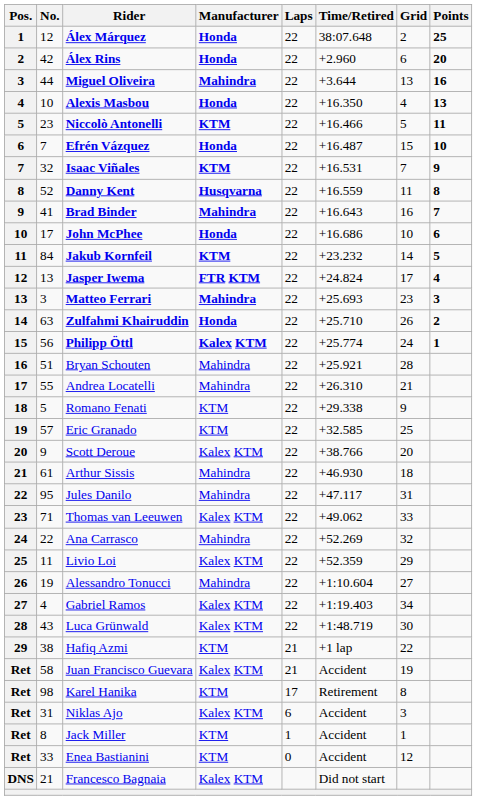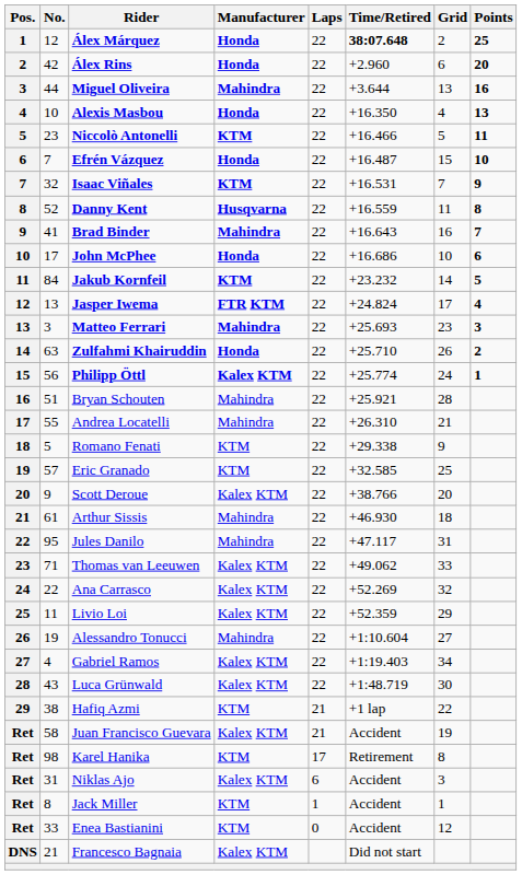 <table class="wikitable" style="font-size: 95%;">
 <tr>
 <th>Pos.</th>
 <th>No.</th>
 <th>Rider</th>
 <th>Manufacturer</th>
 <th>Laps</th>
 <th>Time/Retired</th>
 <th>Grid</th>
 <th>Points</th>
 </tr>
 <tr>
 <th>1</th>
 <td>12</td>
 <td> <strong><a href='#'>Álex Márquez</a></strong></td>
 <td><strong><a href='#'>Honda</a></strong></td>
 <td>22</td>
-<td>38:07.648</td>
+<td><strong>38:07.648</strong></td>
 <td>2</td>
 <td><strong>25</strong></td>
 </tr>
 <tr>
 <th>2</th>
 <td>42</td>
 <td> <strong><a href='#'>Álex Rins</a></strong></td>
 <td><strong><a href='#'>Honda</a></strong></td>
 <td>22</td>
 <td>+2.960</td>
 <td>6</td>
 <td><strong>20</strong></td>
 </tr>
 <tr>
 <th>3</th>
 <td>44</td>
 <td> <strong><a href='#'>Miguel Oliveira</a></strong></td>
 <td><strong><a href='#'>Mahindra</a></strong></td>
 <td>22</td>
 <td>+3.644</td>
 <td>13</td>
 <td><strong>16</strong></td>
 </tr>
 <tr>
 <th>4</th>
 <td>10</td>
 <td> <strong><a href='#'>Alexis Masbou</a></strong></td>
 <td><strong><a href='#'>Honda</a></strong></td>
 <td>22</td>
 <td>+16.350</td>
 <td>4</td>
 <td><strong>13</strong></td>
 </tr>
 <tr>
 <th>5</th>
 <td>23</td>
 <td> <strong><a href='#'>Niccolò Antonelli</a></strong></td>
 <td><strong><a href='#'>KTM</a></strong></td>
 <td>22</td>
 <td>+16.466</td>
 <td>5</td>
 <td><strong>11</strong></td>
 </tr>
 <tr>
 <th>6</th>
 <td>7</td>
 <td> <strong><a href='#'>Efrén Vázquez</a></strong></td>
 <td><strong><a href='#'>Honda</a></strong></td>
 <td>22</td>
 <td>+16.487</td>
 <td>15</td>
 <td><strong>10</strong></td>
 </tr>
 <tr>
 <th>7</th>
 <td>32</td>
 <td> <strong><a href='#'>Isaac Viñales</a></strong></td>
 <td><strong><a href='#'>KTM</a></strong></td>
 <td>22</td>
 <td>+16.531</td>
 <td>7</td>
 <td><strong>9</strong></td>
 </tr>
 <tr>
 <th>8</th>
 <td>52</td>
 <td> <strong><a href='#'>Danny Kent</a></strong></td>
 <td><strong><a href='#'>Husqvarna</a></strong></td>
 <td>22</td>
 <td>+16.559</td>
 <td>11</td>
 <td><strong>8</strong></td>
 </tr>
 <tr>
 <th>9</th>
 <td>41</td>
 <td> <strong><a href='#'>Brad Binder</a></strong></td>
 <td><strong><a href='#'>Mahindra</a></strong></td>
 <td>22</td>
 <td>+16.643</td>
 <td>16</td>
 <td><strong>7</strong></td>
 </tr>
 <tr>
 <th>10</th>
 <td>17</td>
 <td> <strong><a href='#'>John McPhee</a></strong></td>
 <td><strong><a href='#'>Honda</a></strong></td>
 <td>22</td>
 <td>+16.686</td>
 <td>10</td>
 <td><strong>6</strong></td>
 </tr>
 <tr>
 <th>11</th>
 <td>84</td>
 <td> <strong><a href='#'>Jakub Kornfeil</a></strong></td>
 <td><strong><a href='#'>KTM</a></strong></td>
 <td>22</td>
 <td>+23.232</td>
 <td>14</td>
 <td><strong>5</strong></td>
 </tr>
 <tr>
 <th>12</th>
 <td>13</td>
 <td> <strong><a href='#'>Jasper Iwema</a></strong></td>
 <td><strong><a href='#'>FTR</a> <a href='#'>KTM</a></strong></td>
 <td>22</td>
 <td>+24.824</td>
 <td>17</td>
 <td><strong>4</strong></td>
 </tr>
 <tr>
 <th>13</th>
 <td>3</td>
 <td> <strong><a href='#'>Matteo Ferrari</a></strong></td>
 <td><strong><a href='#'>Mahindra</a></strong></td>
 <td>22</td>
 <td>+25.693</td>
 <td>23</td>
 <td><strong>3</strong></td>
 </tr>
 <tr>
 <th>14</th>
 <td>63</td>
 <td> <strong><a href='#'>Zulfahmi Khairuddin</a></strong></td>
 <td><strong><a href='#'>Honda</a></strong></td>
 <td>22</td>
 <td>+25.710</td>
 <td>26</td>
 <td><strong>2</strong></td>
 </tr>
 <tr>
 <th>15</th>
 <td>56</td>
 <td> <strong><a href='#'>Philipp Öttl</a></strong></td>
 <td><strong><a href='#'>Kalex</a> <a href='#'>KTM</a></strong></td>
 <td>22</td>
 <td>+25.774</td>
 <td>24</td>
 <td><strong>1</strong></td>
 </tr>
 <tr>
 <th>16</th>
 <td>51</td>
 <td> <a href='#'>Bryan Schouten</a></td>
 <td><a href='#'>Mahindra</a></td>
 <td>22</td>
 <td>+25.921</td>
 <td>28</td>
 <td></td>
 </tr>
 <tr>
 <th>17</th>
 <td>55</td>
 <td> <a href='#'>Andrea Locatelli</a></td>
 <td><a href='#'>Mahindra</a></td>
 <td>22</td>
 <td>+26.310</td>
 <td>21</td>
 <td></td>
 </tr>
 <tr>
 <th>18</th>
 <td>5</td>
 <td> <a href='#'>Romano Fenati</a></td>
 <td><a href='#'>KTM</a></td>
 <td>22</td>
 <td>+29.338</td>
 <td>9</td>
 <td></td>
 </tr>
 <tr>
 <th>19</th>
 <td>57</td>
 <td> <a href='#'>Eric Granado</a></td>
 <td><a href='#'>KTM</a></td>
 <td>22</td>
 <td>+32.585</td>
 <td>25</td>
 <td></td>
 </tr>
 <tr>
 <th>20</th>
 <td>9</td>
 <td> <a href='#'>Scott Deroue</a></td>
 <td><a href='#'>Kalex</a> <a href='#'>KTM</a></td>
 <td>22</td>
 <td>+38.766</td>
 <td>20</td>
 <td></td>
 </tr>
 <tr>
 <th>21</th>
 <td>61</td>
 <td> <a href='#'>Arthur Sissis</a></td>
 <td><a href='#'>Mahindra</a></td>
 <td>22</td>
 <td>+46.930</td>
 <td>18</td>
 <td></td>
 </tr>
 <tr>
 <th>22</th>
 <td>95</td>
 <td> <a href='#'>Jules Danilo</a></td>
 <td><a href='#'>Mahindra</a></td>
 <td>22</td>
 <td>+47.117</td>
 <td>31</td>
 <td></td>
 </tr>
 <tr>
 <th>23</th>
 <td>71</td>
 <td> <a href='#'>Thomas van Leeuwen</a></td>
 <td><a href='#'>Kalex</a> <a href='#'>KTM</a></td>
 <td>22</td>
 <td>+49.062</td>
 <td>33</td>
 <td></td>
 </tr>
 <tr>
 <th>24</th>
 <td>22</td>
 <td> <a href='#'>Ana Carrasco</a></td>
-<td><a href='#'>Mahindra</a></td>
+<td><a href='#'>Kalex</a> <a href='#'>KTM</a></td>
 <td>22</td>
 <td>+52.269</td>
 <td>32</td>
 <td></td>
 </tr>
 <tr>
 <th>25</th>
 <td>11</td>
 <td> <a href='#'>Livio Loi</a></td>
 <td><a href='#'>Kalex</a> <a href='#'>KTM</a></td>
 <td>22</td>
 <td>+52.359</td>
 <td>29</td>
 <td></td>
 </tr>
 <tr>
 <th>26</th>
 <td>19</td>
 <td> <a href='#'>Alessandro Tonucci</a></td>
 <td><a href='#'>Mahindra</a></td>
 <td>22</td>
 <td>+1:10.604</td>
 <td>27</td>
 <td></td>
 </tr>
 <tr>
 <th>27</th>
 <td>4</td>
 <td> <a href='#'>Gabriel Ramos</a></td>
 <td><a href='#'>Kalex</a> <a href='#'>KTM</a></td>
 <td>22</td>
 <td>+1:19.403</td>
 <td>34</td>
 <td></td>
 </tr>
 <tr>
 <th>28</th>
 <td>43</td>
 <td> <a href='#'>Luca Grünwald</a></td>
 <td><a href='#'>Kalex</a> <a href='#'>KTM</a></td>
 <td>22</td>
 <td>+1:48.719</td>
 <td>30</td>
 <td></td>
 </tr>
 <tr>
 <th>29</th>
 <td>38</td>
 <td> <a href='#'>Hafiq Azmi</a></td>
 <td><a href='#'>KTM</a></td>
 <td>21</td>
 <td>+1 lap</td>
 <td>22</td>
 <td></td>
 </tr>
 <tr>
 <th>Ret</th>
 <td>58</td>
 <td> <a href='#'>Juan Francisco Guevara</a></td>
 <td><a href='#'>Kalex</a> <a href='#'>KTM</a></td>
 <td>21</td>
 <td>Accident</td>
 <td>19</td>
 <td></td>
 </tr>
 <tr>
 <th>Ret</th>
 <td>98</td>
 <td> <a href='#'>Karel Hanika</a></td>
 <td><a href='#'>KTM</a></td>
 <td>17</td>
 <td>Retirement</td>
 <td>8</td>
 <td></td>
 </tr>
 <tr>
 <th>Ret</th>
 <td>31</td>
 <td> <a href='#'>Niklas Ajo</a></td>
 <td><a href='#'>Kalex</a> <a href='#'>KTM</a></td>
 <td>6</td>
 <td>Accident</td>
 <td>3</td>
 <td></td>
 </tr>
 <tr>
 <th>Ret</th>
 <td>8</td>
 <td> <a href='#'>Jack Miller</a></td>
 <td><a href='#'>KTM</a></td>
 <td>1</td>
 <td>Accident</td>
 <td>1</td>
 <td></td>
 </tr>
 <tr>
 <th>Ret</th>
 <td>33</td>
 <td> <a href='#'>Enea Bastianini</a></td>
 <td><a href='#'>KTM</a></td>
 <td>0</td>
 <td>Accident</td>
 <td>12</td>
 <td></td>
 </tr>
 <tr>
 <th>DNS</th>
 <td>21</td>
 <td> <a href='#'>Francesco Bagnaia</a></td>
 <td><a href='#'>Kalex</a> <a href='#'>KTM</a></td>
 <td></td>
 <td>Did not start</td>
 <td></td>
 <td></td>
 </tr>
 <tr>
 <th colspan=8></th>
 </tr>
 </table>
